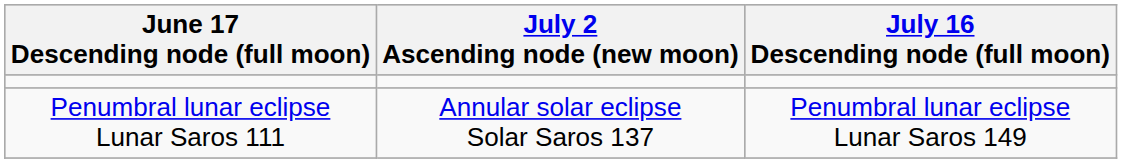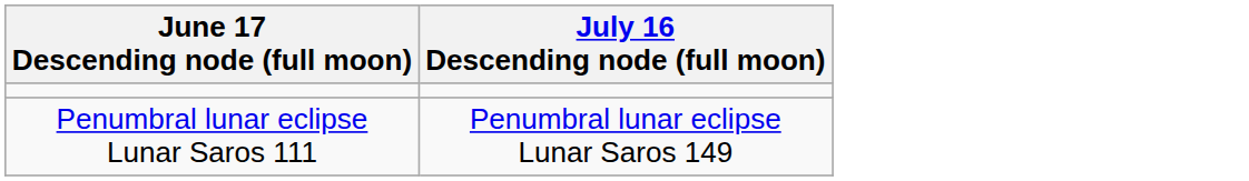 <table class="wikitable">
 <tr>
 <th>June 17<br>Descending node (full moon)<br></th>
-<th><a href='#'>July 2</a><br>Ascending node (new moon)<br></th>
 <th><a href='#'>July 16</a><br>Descending node (full moon)<br></th>
 </tr>
 <tr>
 <td></td>
 <td></td>
-<td></td>
 </tr>
 <tr align=center>
 <td><a href='#'>Penumbral lunar eclipse</a><br>Lunar Saros 111</td>
-<td><a href='#'>Annular solar eclipse</a><br>Solar Saros 137</td>
 <td><a href='#'>Penumbral lunar eclipse</a><br>Lunar Saros 149</td>
 </tr>
 </table>
